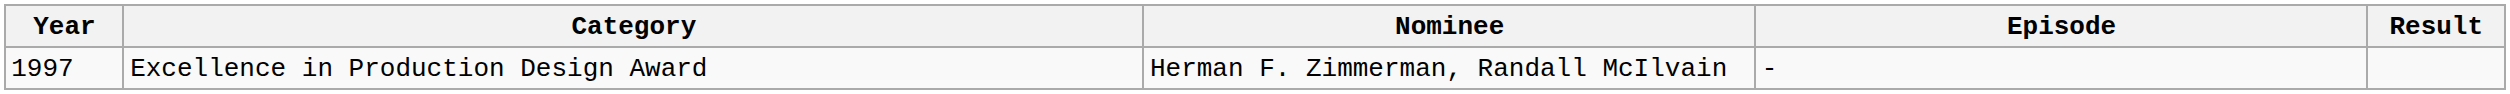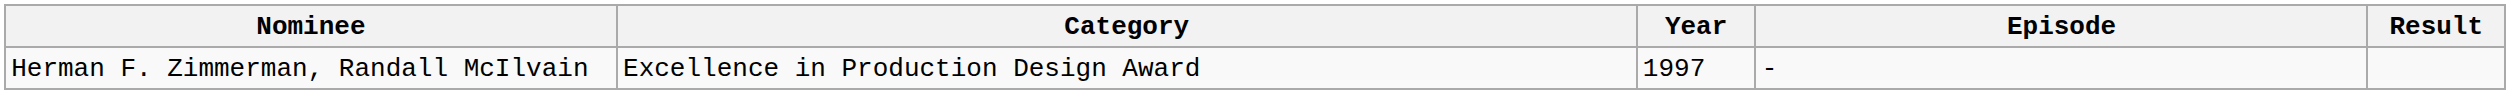 <table class="wikitable">
 <tr>
+<th width="18%">Nominee</th>
+<th width="30%">Category</th>
 <th width="3.5%">Year</th>
-<th width="30%">Category</th>
-<th width="18%">Nominee</th>
 <th width="18%">Episode</th>
 <th width="3.5%">Result</th>
 </tr>
 <tr>
+<td>Herman F. Zimmerman, Randall McIlvain</td>
+<td>Excellence in Production Design Award</td>
 <td>1997</td>
-<td>Excellence in Production Design Award</td>
-<td>Herman F. Zimmerman, Randall McIlvain</td>
 <td>-</td>
 <td></td>
 </tr>
 </table>
